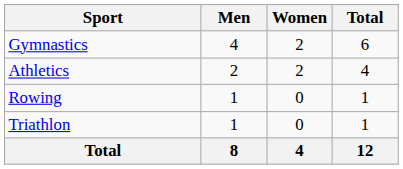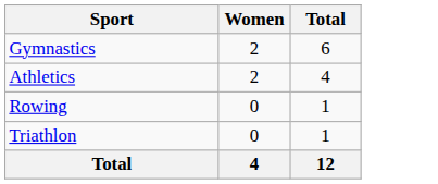 <table class="wikitable sortable" style="text-align:center;">
 <tr>
 <th width=180>Sport</th>
-<th width=55>Men</th>
 <th width=55>Women</th>
 <th width=55>Total</th>
 </tr>
 <tr>
 <td align=left><a href='#'>Gymnastics</a></td>
-<td>4</td>
 <td>2</td>
 <td>6</td>
 </tr>
 <tr>
 <td align=left><a href='#'>Athletics</a></td>
 <td>2</td>
-<td>2</td>
 <td>4</td>
 </tr>
 <tr>
 <td align=left><a href='#'>Rowing</a></td>
-<td>1</td>
 <td>0</td>
 <td>1</td>
 </tr>
 <tr>
 <td align=left><a href='#'>Triathlon</a></td>
-<td>1</td>
 <td>0</td>
 <td>1</td>
 </tr>
 <tr>
 <th align=left>Total</th>
-<th>8</th>
 <th>4</th>
 <th>12</th>
 </tr>
 </table>
